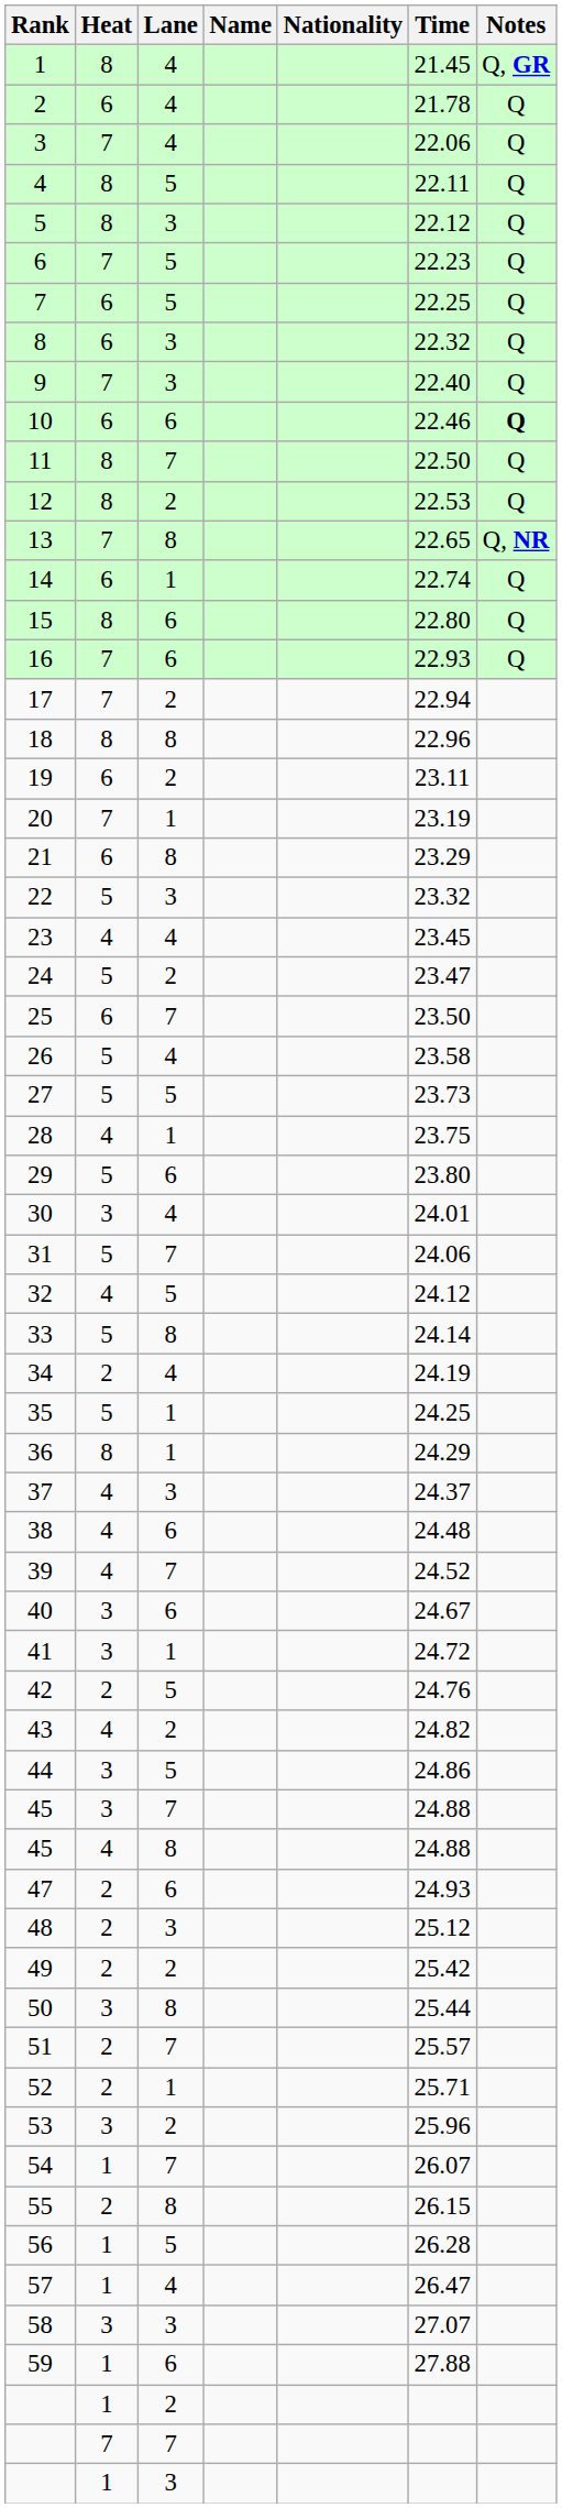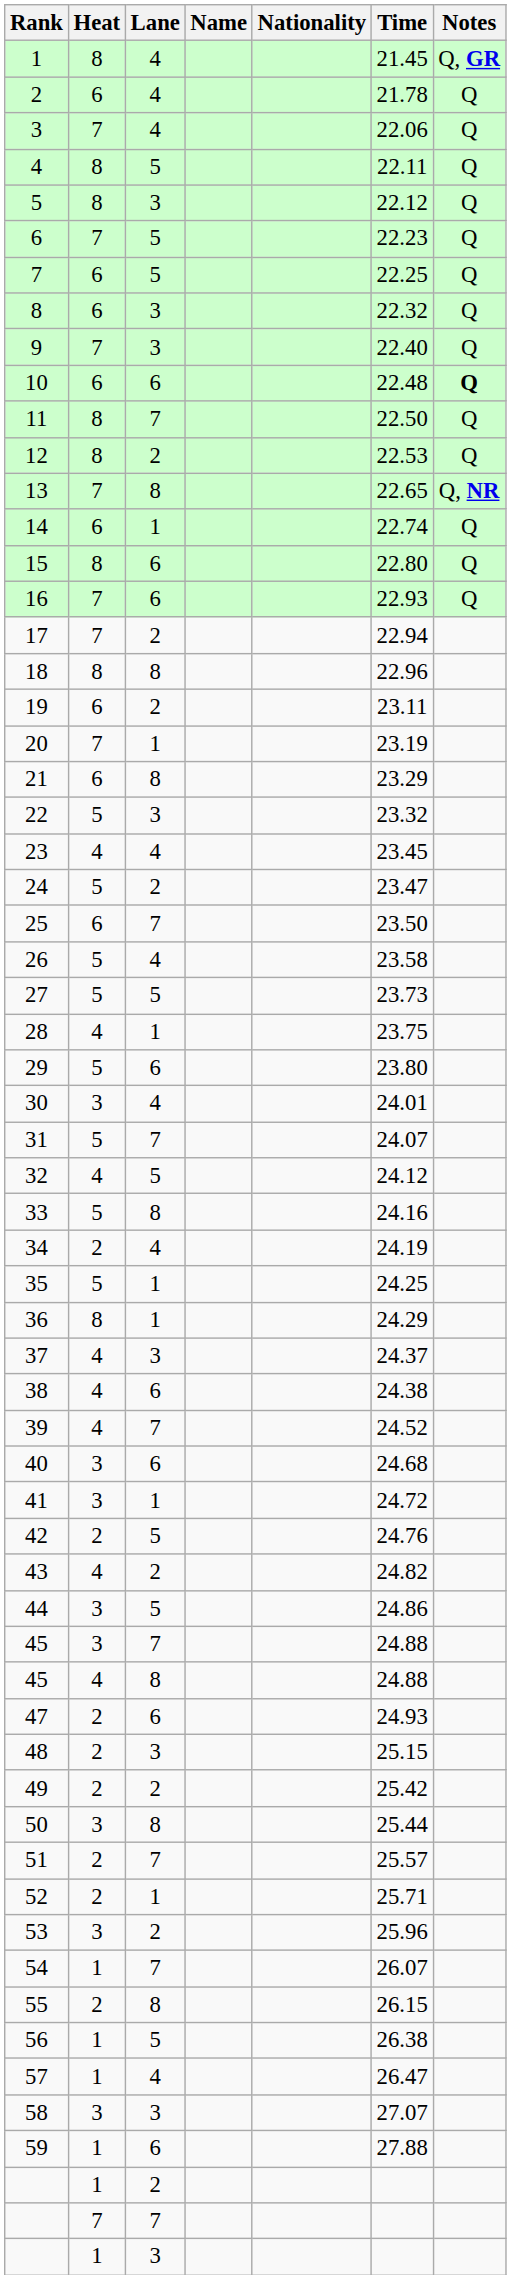 <table class="wikitable sortable" style="text-align:center">
 <tr>
 <th>Rank</th>
 <th>Heat</th>
 <th>Lane</th>
 <th>Name</th>
 <th>Nationality</th>
 <th>Time</th>
 <th>Notes</th>
 </tr>
 <tr bgcolor="ccffcc">
 <td>1</td>
 <td>8</td>
 <td>4</td>
 <td align=left></td>
 <td align=left></td>
 <td>21.45</td>
 <td>Q, <strong><a href='#'>GR</a></strong></td>
 </tr>
 <tr bgcolor="ccffcc">
 <td>2</td>
 <td>6</td>
 <td>4</td>
 <td align=left></td>
 <td align=left></td>
 <td>21.78</td>
 <td>Q</td>
 </tr>
 <tr bgcolor="ccffcc">
 <td>3</td>
 <td>7</td>
 <td>4</td>
 <td align=left></td>
 <td align=left></td>
 <td>22.06</td>
 <td>Q</td>
 </tr>
 <tr bgcolor="ccffcc">
 <td>4</td>
 <td>8</td>
 <td>5</td>
 <td align=left></td>
 <td align=left></td>
 <td>22.11</td>
 <td>Q</td>
 </tr>
 <tr bgcolor="ccffcc">
 <td>5</td>
 <td>8</td>
 <td>3</td>
 <td align=left></td>
 <td align=left></td>
 <td>22.12</td>
 <td>Q</td>
 </tr>
 <tr bgcolor="ccffcc">
 <td>6</td>
 <td>7</td>
 <td>5</td>
 <td align=left></td>
 <td align=left></td>
 <td>22.23</td>
 <td>Q</td>
 </tr>
 <tr bgcolor="ccffcc">
 <td>7</td>
 <td>6</td>
 <td>5</td>
 <td align=left></td>
 <td align=left></td>
 <td>22.25</td>
 <td>Q</td>
 </tr>
 <tr bgcolor="ccffcc">
 <td>8</td>
 <td>6</td>
 <td>3</td>
 <td align=left></td>
 <td align=left></td>
 <td>22.32</td>
 <td>Q</td>
 </tr>
 <tr bgcolor="ccffcc">
 <td>9</td>
 <td>7</td>
 <td>3</td>
 <td align=left></td>
 <td align=left></td>
 <td>22.40</td>
 <td>Q</td>
 </tr>
 <tr bgcolor="ccffcc">
 <td>10</td>
 <td>6</td>
 <td>6</td>
 <td align=left></td>
 <td align=left></td>
-<td>22.46</td>
+<td>22.48</td>
 <td><strong>Q</strong></td>
 </tr>
 <tr bgcolor="ccffcc">
 <td>11</td>
 <td>8</td>
 <td>7</td>
 <td align=left></td>
 <td align=left></td>
 <td>22.50</td>
 <td>Q</td>
 </tr>
 <tr bgcolor="ccffcc">
 <td>12</td>
 <td>8</td>
 <td>2</td>
 <td align=left></td>
 <td align=left></td>
 <td>22.53</td>
 <td>Q</td>
 </tr>
 <tr bgcolor="ccffcc">
 <td>13</td>
 <td>7</td>
 <td>8</td>
 <td align=left></td>
 <td align=left></td>
 <td>22.65</td>
 <td>Q, <strong><a href='#'>NR</a></strong></td>
 </tr>
 <tr bgcolor="ccffcc">
 <td>14</td>
 <td>6</td>
 <td>1</td>
 <td align=left></td>
 <td align=left></td>
 <td>22.74</td>
 <td>Q</td>
 </tr>
 <tr bgcolor="ccffcc">
 <td>15</td>
 <td>8</td>
 <td>6</td>
 <td align=left></td>
 <td align=left></td>
 <td>22.80</td>
 <td>Q</td>
 </tr>
 <tr bgcolor="ccffcc">
 <td>16</td>
 <td>7</td>
 <td>6</td>
 <td align=left></td>
 <td align=left></td>
 <td>22.93</td>
 <td>Q</td>
 </tr>
 <tr>
 <td>17</td>
 <td>7</td>
 <td>2</td>
 <td align=left></td>
 <td align=left></td>
 <td>22.94</td>
 <td></td>
 </tr>
 <tr>
 <td>18</td>
 <td>8</td>
 <td>8</td>
 <td align=left></td>
 <td align=left></td>
 <td>22.96</td>
 <td></td>
 </tr>
 <tr>
 <td>19</td>
 <td>6</td>
 <td>2</td>
 <td align=left></td>
 <td align=left></td>
 <td>23.11</td>
 <td></td>
 </tr>
 <tr>
 <td>20</td>
 <td>7</td>
 <td>1</td>
 <td align=left></td>
 <td align=left></td>
 <td>23.19</td>
 <td></td>
 </tr>
 <tr>
 <td>21</td>
 <td>6</td>
 <td>8</td>
 <td align=left></td>
 <td align=left></td>
 <td>23.29</td>
 <td></td>
 </tr>
 <tr>
 <td>22</td>
 <td>5</td>
 <td>3</td>
 <td align=left></td>
 <td align=left></td>
 <td>23.32</td>
 <td></td>
 </tr>
 <tr>
 <td>23</td>
 <td>4</td>
 <td>4</td>
 <td align=left></td>
 <td align=left></td>
 <td>23.45</td>
 <td></td>
 </tr>
 <tr>
 <td>24</td>
 <td>5</td>
 <td>2</td>
 <td align=left></td>
 <td align=left></td>
 <td>23.47</td>
 <td></td>
 </tr>
 <tr>
 <td>25</td>
 <td>6</td>
 <td>7</td>
 <td align=left></td>
 <td align=left></td>
 <td>23.50</td>
 <td></td>
 </tr>
 <tr>
 <td>26</td>
 <td>5</td>
 <td>4</td>
 <td align=left></td>
 <td align=left></td>
 <td>23.58</td>
 <td></td>
 </tr>
 <tr>
 <td>27</td>
 <td>5</td>
 <td>5</td>
 <td align=left></td>
 <td align=left></td>
 <td>23.73</td>
 <td></td>
 </tr>
 <tr>
 <td>28</td>
 <td>4</td>
 <td>1</td>
 <td align=left></td>
 <td align=left></td>
 <td>23.75</td>
 <td></td>
 </tr>
 <tr>
 <td>29</td>
 <td>5</td>
 <td>6</td>
 <td align=left></td>
 <td align=left></td>
 <td>23.80</td>
 <td></td>
 </tr>
 <tr>
 <td>30</td>
 <td>3</td>
 <td>4</td>
 <td align=left></td>
 <td align=left></td>
 <td>24.01</td>
 <td></td>
 </tr>
 <tr>
 <td>31</td>
 <td>5</td>
 <td>7</td>
 <td align=left></td>
 <td align=left></td>
-<td>24.06</td>
+<td>24.07</td>
 <td></td>
 </tr>
 <tr>
 <td>32</td>
 <td>4</td>
 <td>5</td>
 <td align=left></td>
 <td align=left></td>
 <td>24.12</td>
 <td></td>
 </tr>
 <tr>
 <td>33</td>
 <td>5</td>
 <td>8</td>
 <td align=left></td>
 <td align=left></td>
-<td>24.14</td>
+<td>24.16</td>
 <td></td>
 </tr>
 <tr>
 <td>34</td>
 <td>2</td>
 <td>4</td>
 <td align=left></td>
 <td align=left></td>
 <td>24.19</td>
 <td></td>
 </tr>
 <tr>
 <td>35</td>
 <td>5</td>
 <td>1</td>
 <td align=left></td>
 <td align=left></td>
 <td>24.25</td>
 <td></td>
 </tr>
 <tr>
 <td>36</td>
 <td>8</td>
 <td>1</td>
 <td align=left></td>
 <td align=left></td>
 <td>24.29</td>
 <td></td>
 </tr>
 <tr>
 <td>37</td>
 <td>4</td>
 <td>3</td>
 <td align=left></td>
 <td align=left></td>
 <td>24.37</td>
 <td></td>
 </tr>
 <tr>
 <td>38</td>
 <td>4</td>
 <td>6</td>
 <td align=left></td>
 <td align=left></td>
-<td>24.48</td>
+<td>24.38</td>
 <td></td>
 </tr>
 <tr>
 <td>39</td>
 <td>4</td>
 <td>7</td>
 <td align=left></td>
 <td align=left></td>
 <td>24.52</td>
 <td></td>
 </tr>
 <tr>
 <td>40</td>
 <td>3</td>
 <td>6</td>
 <td align=left></td>
 <td align=left></td>
-<td>24.67</td>
+<td>24.68</td>
 <td></td>
 </tr>
 <tr>
 <td>41</td>
 <td>3</td>
 <td>1</td>
 <td align=left></td>
 <td align=left></td>
 <td>24.72</td>
 <td></td>
 </tr>
 <tr>
 <td>42</td>
 <td>2</td>
 <td>5</td>
 <td align=left></td>
 <td align=left></td>
 <td>24.76</td>
 <td></td>
 </tr>
 <tr>
 <td>43</td>
 <td>4</td>
 <td>2</td>
 <td align=left></td>
 <td align=left></td>
 <td>24.82</td>
 <td></td>
 </tr>
 <tr>
 <td>44</td>
 <td>3</td>
 <td>5</td>
 <td align=left></td>
 <td align=left></td>
 <td>24.86</td>
 <td></td>
 </tr>
 <tr>
 <td>45</td>
 <td>3</td>
 <td>7</td>
 <td align=left></td>
 <td align=left></td>
 <td>24.88</td>
 <td></td>
 </tr>
 <tr>
 <td>45</td>
 <td>4</td>
 <td>8</td>
 <td align=left></td>
 <td align=left></td>
 <td>24.88</td>
 <td></td>
 </tr>
 <tr>
 <td>47</td>
 <td>2</td>
 <td>6</td>
 <td align=left></td>
 <td align=left></td>
 <td>24.93</td>
 <td></td>
 </tr>
 <tr>
 <td>48</td>
 <td>2</td>
 <td>3</td>
 <td align=left></td>
 <td align=left></td>
-<td>25.12</td>
+<td>25.15</td>
 <td></td>
 </tr>
 <tr>
 <td>49</td>
 <td>2</td>
 <td>2</td>
 <td align=left></td>
 <td align=left></td>
 <td>25.42</td>
 <td></td>
 </tr>
 <tr>
 <td>50</td>
 <td>3</td>
 <td>8</td>
 <td align=left></td>
 <td align=left></td>
 <td>25.44</td>
 <td></td>
 </tr>
 <tr>
 <td>51</td>
 <td>2</td>
 <td>7</td>
 <td align=left></td>
 <td align=left></td>
 <td>25.57</td>
 <td></td>
 </tr>
 <tr>
 <td>52</td>
 <td>2</td>
 <td>1</td>
 <td align=left></td>
 <td align=left></td>
 <td>25.71</td>
 <td></td>
 </tr>
 <tr>
 <td>53</td>
 <td>3</td>
 <td>2</td>
 <td align=left></td>
 <td align=left></td>
 <td>25.96</td>
 <td></td>
 </tr>
 <tr>
 <td>54</td>
 <td>1</td>
 <td>7</td>
 <td align=left></td>
 <td align=left></td>
 <td>26.07</td>
 <td></td>
 </tr>
 <tr>
 <td>55</td>
 <td>2</td>
 <td>8</td>
 <td align=left></td>
 <td align=left></td>
 <td>26.15</td>
 <td></td>
 </tr>
 <tr>
 <td>56</td>
 <td>1</td>
 <td>5</td>
 <td align=left></td>
 <td align=left></td>
-<td>26.28</td>
+<td>26.38</td>
 <td></td>
 </tr>
 <tr>
 <td>57</td>
 <td>1</td>
 <td>4</td>
 <td align=left></td>
 <td align=left></td>
 <td>26.47</td>
 <td></td>
 </tr>
 <tr>
 <td>58</td>
 <td>3</td>
 <td>3</td>
 <td align=left></td>
 <td align=left></td>
 <td>27.07</td>
 <td></td>
 </tr>
 <tr>
 <td>59</td>
 <td>1</td>
 <td>6</td>
 <td align=left></td>
 <td align=left></td>
 <td>27.88</td>
 <td></td>
 </tr>
 <tr>
 <td></td>
 <td>1</td>
 <td>2</td>
 <td align=left></td>
 <td align=left></td>
 <td></td>
 <td></td>
 </tr>
 <tr>
 <td></td>
 <td>7</td>
 <td>7</td>
 <td align=left></td>
 <td align=left></td>
 <td></td>
 <td></td>
 </tr>
 <tr>
 <td></td>
 <td>1</td>
 <td>3</td>
 <td align=left></td>
 <td align=left></td>
 <td></td>
 <td></td>
 </tr>
 </table>
